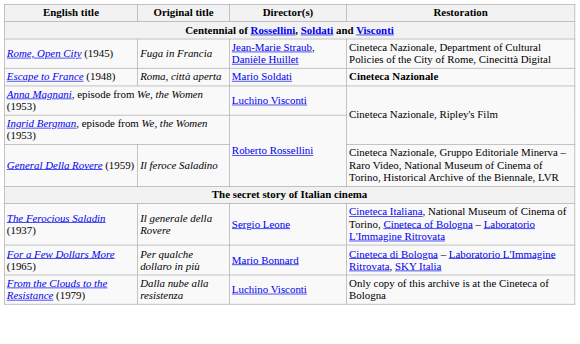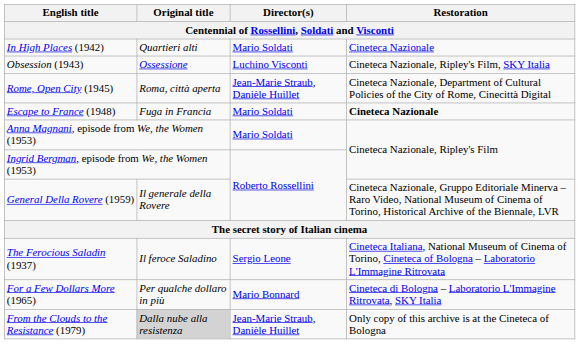 <table class="wikitable" style="width:95%; margin-bottom:0px">
 <tr>
 <th>English title</th>
 <th>Original title</th>
 <th>Director(s)</th>
 <th width="40%">Restoration</th>
 </tr>
 <tr>
 <th colspan=4>Centennial of <a href='#'>Rossellini</a>, <a href='#'>Soldati</a> and <a href='#'>Visconti</a></th>
 </tr>
 <tr>
+<td><em><a href='#'>In High Places</a></em> (1942)</td>
+<td><em>Quartieri alti</em></td>
+<td><a href='#'>Mario Soldati</a></td>
+<td><a href='#'>Cineteca Nazionale</a></td>
+</tr>
+<tr>
+<td><em>Obsession</em> (1943)</td>
+<td><em><a href='#'>Ossessione</a></em></td>
+<td><a href='#'>Luchino Visconti</a></td>
+<td>Cineteca Nazionale, Ripley's Film, <a href='#'>SKY Italia</a></td>
+</tr>
+<tr>
 <td><em><a href='#'>Rome, Open City</a></em> (1945)</td>
-<td><em>Fuga in Francia</em></td>
+<td><em>Roma, città aperta</em></td>
 <td><a href='#'>Jean-Marie Straub</a>, <a href='#'>Danièle Huillet</a></td>
 <td>Cineteca Nazionale, Department of Cultural Policies of the City of Rome, Cinecittà Digital</td>
 </tr>
 <tr>
 <td><em><a href='#'>Escape to France</a></em> (1948)</td>
-<td><em>Roma, città aperta</em></td>
+<td><em>Fuga in Francia</em></td>
 <td><a href='#'>Mario Soldati</a></td>
 <td><strong>Cineteca Nazionale</strong></td>
 </tr>
 <tr>
 <td colspan=2><em><a href='#'>Anna Magnani</a></em>, episode from <em>We, the Women</em> (1953)</td>
-<td><a href='#'>Luchino Visconti</a></td>
+<td><a href='#'>Mario Soldati</a></td>
 <td rowspan="2">Cineteca Nazionale, Ripley's Film</td>
 </tr>
 <tr>
 <td colspan=2><em><a href='#'>Ingrid Bergman</a></em>, episode from <em>We, the Women</em> (1953)</td>
 <td rowspan="2"><a href='#'>Roberto Rossellini</a></td>
 </tr>
 <tr>
 <td><em><a href='#'>General Della Rovere</a></em> (1959)</td>
-<td><em>Il feroce Saladino</em></td>
+<td><em>Il generale della Rovere</em></td>
 <td>Cineteca Nazionale, Gruppo Editoriale Minerva – Raro Video, National Museum of Cinema of Torino, Historical Archive of the Biennale, LVR</td>
 </tr>
 <tr>
 <th colspan=4>The secret story of Italian cinema</th>
 </tr>
 <tr>
 <td><em><a href='#'>The Ferocious Saladin</a></em> (1937)</td>
-<td><em>Il generale della Rovere</em></td>
+<td><em>Il feroce Saladino</em></td>
 <td><a href='#'>Sergio Leone</a></td>
 <td><a href='#'>Cineteca Italiana</a>, National Museum of Cinema of Torino, <a href='#'>Cineteca of Bologna</a> – <a href='#'>Laboratorio L'Immagine Ritrovata</a></td>
 </tr>
 <tr>
 <td><em><a href='#'>For a Few Dollars More</a></em> (1965)</td>
 <td><em>Per qualche dollaro in più</em></td>
 <td><a href='#'>Mario Bonnard</a></td>
 <td><a href='#'>Cineteca di Bologna</a> – <a href='#'>Laboratorio L'Immagine Ritrovata</a>, <a href='#'>SKY Italia</a></td>
 </tr>
 <tr>
 <td><em><a href='#'>From the Clouds to the Resistance</a></em> (1979)</td>
-<td><em>Dalla nube alla resistenza</em></td>
-<td><a href='#'>Luchino Visconti</a></td>
+<td style="background: lightgrey;"><em>Dalla nube alla resistenza</em></td>
+<td><a href='#'>Jean-Marie Straub</a>, <a href='#'>Danièle Huillet</a></td>
 <td>Only copy of this archive is at the Cineteca of Bologna</td>
 </tr>
 </table>
